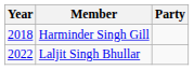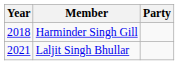 <table class="wikitable sortable">
 <tr>
 <th>Year</th>
 <th>Member</th>
 <th colspan="2">Party</th>
 </tr>
 <tr>
 <td><a href='#'>2018</a></td>
 <td><a href='#'>Harminder Singh Gill</a></td>
 <td></td>
 </tr>
 <tr>
-<td><a href='#'>2022</a></td>
+<td><a href='#'>2021</a></td>
 <td><a href='#'>Laljit Singh Bhullar</a></td>
 <td></td>
 </tr>
 </table>
